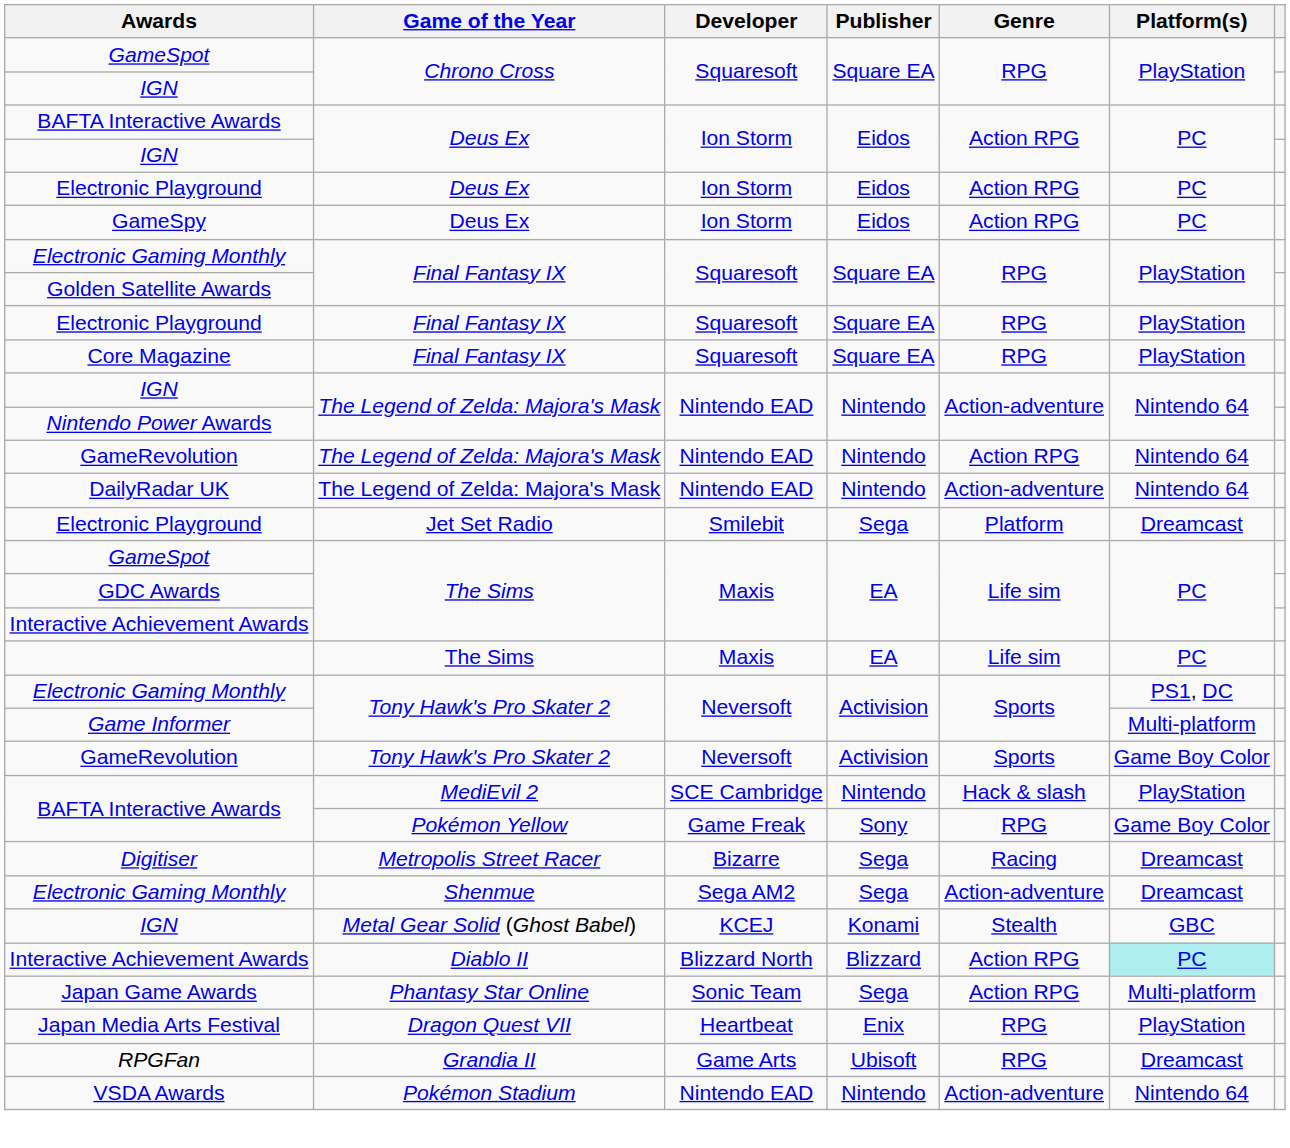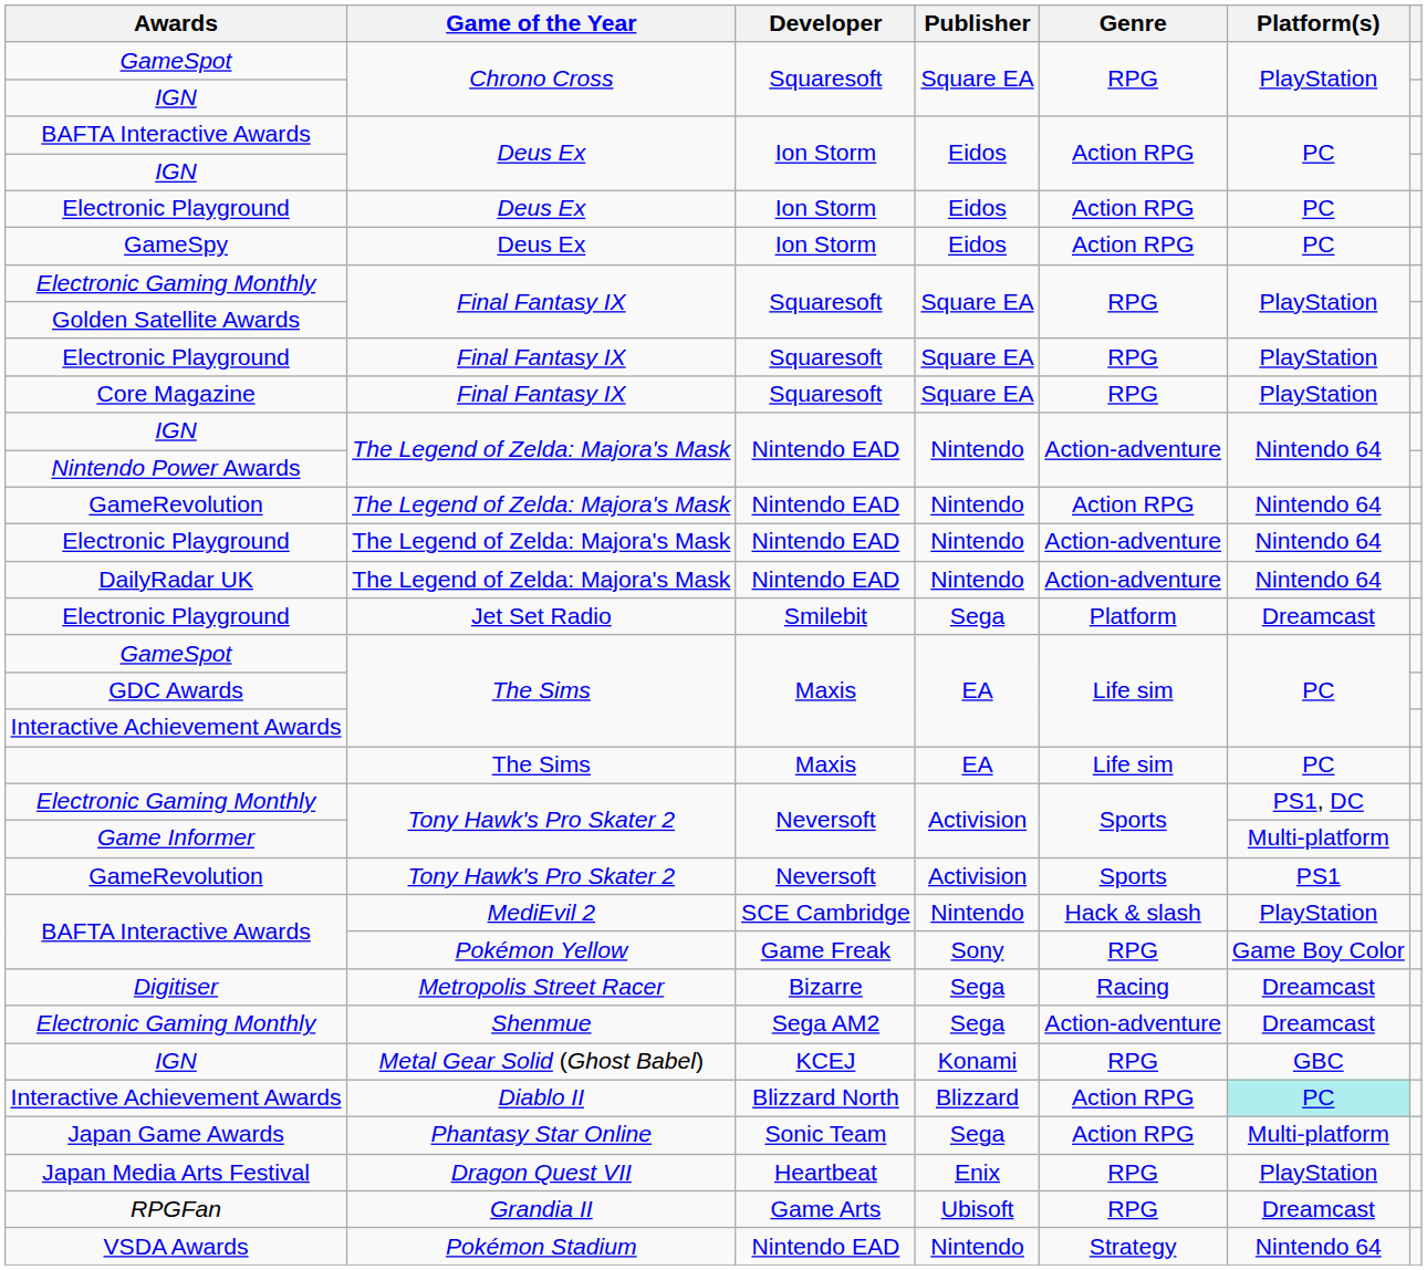 <table class="wikitable sortable" style="text-align:center;">
 <tr>
 <th>Awards</th>
 <th><a href='#'>Game of the Year</a></th>
 <th>Developer</th>
 <th>Publisher</th>
 <th>Genre</th>
 <th>Platform(s)</th>
 <th class="unsortable"></th>
 </tr>
 <tr>
 <td><em><a href='#'>GameSpot</a></em></td>
 <td rowspan="2"><em><a href='#'>Chrono Cross</a></em></td>
 <td rowspan="2"><a href='#'>Squaresoft</a></td>
 <td rowspan="2"><a href='#'>Square EA</a></td>
 <td rowspan="2"><a href='#'>RPG</a></td>
 <td rowspan="2"><a href='#'>PlayStation</a></td>
 <td></td>
 </tr>
 <tr>
 <td><em><a href='#'>IGN</a></em></td>
 <td></td>
 </tr>
 <tr>
 <td><a href='#'>BAFTA Interactive Awards</a></td>
 <td rowspan="2"><em><a href='#'>Deus Ex</a></em></td>
 <td rowspan="2"><a href='#'>Ion Storm</a></td>
 <td rowspan="2"><a href='#'>Eidos</a></td>
 <td rowspan="2"><a href='#'>Action RPG</a></td>
 <td rowspan="2"><a href='#'>PC</a></td>
 <td></td>
 </tr>
 <tr>
 <td><em><a href='#'>IGN</a></em></td>
 <td></td>
 </tr>
 <tr>
 <td><a href='#'>Electronic Playground</a></td>
 <td><em><a href='#'>Deus Ex</a></em></td>
 <td><a href='#'>Ion Storm</a></td>
 <td><a href='#'>Eidos</a></td>
 <td><a href='#'>Action RPG</a></td>
 <td><a href='#'>PC</a></td>
 <td></td>
 </tr>
 <tr>
 <td><a href='#'>GameSpy</a></td>
 <td><a href='#'>Deus Ex</a></td>
 <td><a href='#'>Ion Storm</a></td>
 <td><a href='#'>Eidos</a></td>
 <td><a href='#'>Action RPG</a></td>
 <td><a href='#'>PC</a></td>
 <td></td>
 </tr>
 <tr>
 <td><em><a href='#'>Electronic Gaming Monthly</a></em></td>
 <td rowspan="2"><em><a href='#'>Final Fantasy IX</a></em></td>
 <td rowspan="2"><a href='#'>Squaresoft</a></td>
 <td rowspan="2"><a href='#'>Square EA</a></td>
 <td rowspan="2"><a href='#'>RPG</a></td>
 <td rowspan="2"><a href='#'>PlayStation</a></td>
 <td></td>
 </tr>
 <tr>
 <td><a href='#'>Golden Satellite Awards</a></td>
 <td></td>
 </tr>
 <tr>
 <td><a href='#'>Electronic Playground</a></td>
 <td><em><a href='#'>Final Fantasy IX</a></em></td>
 <td><a href='#'>Squaresoft</a></td>
 <td><a href='#'>Square EA</a></td>
 <td><a href='#'>RPG</a></td>
 <td><a href='#'>PlayStation</a></td>
 <td></td>
 </tr>
 <tr>
 <td><a href='#'>Core Magazine</a></td>
 <td><em><a href='#'>Final Fantasy IX</a></em></td>
 <td><a href='#'>Squaresoft</a></td>
 <td><a href='#'>Square EA</a></td>
 <td><a href='#'>RPG</a></td>
 <td><a href='#'>PlayStation</a></td>
 <td></td>
 </tr>
 <tr>
 <td><em><a href='#'>IGN</a></em></td>
 <td rowspan="2"><em><a href='#'>The Legend of Zelda: Majora's Mask</a></em></td>
 <td rowspan="2"><a href='#'>Nintendo EAD</a></td>
 <td rowspan="2"><a href='#'>Nintendo</a></td>
 <td rowspan="2"><a href='#'>Action-adventure</a></td>
 <td rowspan="2"><a href='#'>Nintendo 64</a></td>
 <td></td>
 </tr>
 <tr>
 <td><a href='#'><em>Nintendo Power</em> Awards</a></td>
 <td></td>
 </tr>
 <tr>
 <td><a href='#'>GameRevolution</a></td>
 <td><em><a href='#'>The Legend of Zelda: Majora's Mask</a></em></td>
 <td><a href='#'>Nintendo EAD</a></td>
 <td><a href='#'>Nintendo</a></td>
 <td><a href='#'>Action RPG</a></td>
 <td><a href='#'>Nintendo 64</a></td>
 <td></td>
 </tr>
 <tr>
+<td><a href='#'>Electronic Playground</a></td>
+<td><a href='#'>The Legend of Zelda: Majora's Mask</a></td>
+<td><a href='#'>Nintendo EAD</a></td>
+<td><a href='#'>Nintendo</a></td>
+<td><a href='#'>Action-adventure</a></td>
+<td><a href='#'>Nintendo 64</a></td>
+<td></td>
+</tr>
+<tr>
 <td><a href='#'>DailyRadar UK</a></td>
 <td><a href='#'>The Legend of Zelda: Majora's Mask</a></td>
 <td><a href='#'>Nintendo EAD</a></td>
 <td><a href='#'>Nintendo</a></td>
 <td><a href='#'>Action-adventure</a></td>
 <td><a href='#'>Nintendo 64</a></td>
 <td></td>
 </tr>
 <tr>
 <td><a href='#'>Electronic Playground</a></td>
 <td><a href='#'>Jet Set Radio</a></td>
 <td><a href='#'>Smilebit</a></td>
 <td><a href='#'>Sega</a></td>
 <td><a href='#'>Platform</a></td>
 <td><a href='#'>Dreamcast</a></td>
 <td></td>
 </tr>
 <tr>
 <td><em><a href='#'>GameSpot</a></em></td>
 <td rowspan="3"><em><a href='#'>The Sims</a></em></td>
 <td rowspan="3"><a href='#'>Maxis</a></td>
 <td rowspan="3"><a href='#'>EA</a></td>
 <td rowspan="3"><a href='#'>Life sim</a></td>
 <td rowspan="3"><a href='#'>PC</a></td>
 <td></td>
 </tr>
 <tr>
 <td><a href='#'>GDC Awards</a></td>
 <td></td>
 </tr>
 <tr>
 <td><a href='#'>Interactive Achievement Awards</a></td>
 <td></td>
 </tr>
 <tr>
 <td></td>
 <td><a href='#'>The Sims</a></td>
 <td><a href='#'>Maxis</a></td>
 <td><a href='#'>EA</a></td>
 <td><a href='#'>Life sim</a></td>
 <td><a href='#'>PC</a></td>
 <td></td>
 </tr>
 <tr>
 <td><em><a href='#'>Electronic Gaming Monthly</a></em></td>
 <td rowspan="2"><em><a href='#'>Tony Hawk's Pro Skater 2</a></em></td>
 <td rowspan="2"><a href='#'>Neversoft</a></td>
 <td rowspan="2"><a href='#'>Activision</a></td>
 <td rowspan="2"><a href='#'>Sports</a></td>
 <td><a href='#'>PS1</a>, <a href='#'>DC</a></td>
 <td></td>
 </tr>
 <tr>
 <td><em><a href='#'>Game Informer</a></em></td>
 <td><a href='#'>Multi-platform</a></td>
 <td></td>
 </tr>
 <tr>
 <td><a href='#'>GameRevolution</a></td>
 <td><em><a href='#'>Tony Hawk's Pro Skater 2</a></em></td>
 <td><a href='#'>Neversoft</a></td>
 <td><a href='#'>Activision</a></td>
 <td><a href='#'>Sports</a></td>
-<td><a href='#'>Game Boy Color</a></td>
+<td><a href='#'>PS1</a></td>
 <td></td>
 </tr>
 <tr>
 <td rowspan="2"><a href='#'>BAFTA Interactive Awards</a></td>
 <td><em><a href='#'>MediEvil 2</a></em></td>
 <td><a href='#'>SCE Cambridge</a></td>
 <td><a href='#'>Nintendo</a></td>
 <td><a href='#'>Hack & slash</a></td>
 <td><a href='#'>PlayStation</a></td>
 <td></td>
 </tr>
 <tr>
 <td><em><a href='#'>Pokémon Yellow</a></em></td>
 <td><a href='#'>Game Freak</a></td>
 <td><a href='#'>Sony</a></td>
 <td><a href='#'>RPG</a></td>
 <td><a href='#'>Game Boy Color</a></td>
 <td></td>
 </tr>
 <tr>
 <td><em><a href='#'>Digitiser</a></em></td>
 <td><em><a href='#'>Metropolis Street Racer</a></em></td>
 <td><a href='#'>Bizarre</a></td>
 <td><a href='#'>Sega</a></td>
 <td><a href='#'>Racing</a></td>
 <td><a href='#'>Dreamcast</a></td>
 <td></td>
 </tr>
 <tr>
 <td><em><a href='#'>Electronic Gaming Monthly</a></em></td>
 <td><a href='#'><em>Shenmue</em></a></td>
 <td><a href='#'>Sega AM2</a></td>
 <td><a href='#'>Sega</a></td>
 <td><a href='#'>Action-adventure</a></td>
 <td><a href='#'>Dreamcast</a></td>
 <td></td>
 </tr>
 <tr>
 <td><em><a href='#'>IGN</a></em></td>
 <td><em><a href='#'>Metal Gear Solid</a></em> (<em>Ghost Babel</em>)</td>
 <td><a href='#'>KCEJ</a></td>
 <td><a href='#'>Konami</a></td>
-<td><a href='#'>Stealth</a></td>
+<td><a href='#'>RPG</a></td>
 <td><a href='#'>GBC</a></td>
 <td></td>
 </tr>
 <tr>
 <td><a href='#'>Interactive Achievement Awards</a></td>
 <td><em><a href='#'>Diablo II</a></em></td>
 <td><a href='#'>Blizzard North</a></td>
 <td><a href='#'>Blizzard</a></td>
 <td><a href='#'>Action RPG</a></td>
 <td style="background: paleturquoise;"><a href='#'>PC</a></td>
 <td></td>
 </tr>
 <tr>
 <td><a href='#'>Japan Game Awards</a></td>
 <td><em><a href='#'>Phantasy Star Online</a></em></td>
 <td><a href='#'>Sonic Team</a></td>
 <td><a href='#'>Sega</a></td>
 <td><a href='#'>Action RPG</a></td>
 <td><a href='#'>Multi-platform</a></td>
 <td></td>
 </tr>
 <tr>
 <td><a href='#'>Japan Media Arts Festival</a></td>
 <td><em><a href='#'>Dragon Quest VII</a></em></td>
 <td><a href='#'>Heartbeat</a></td>
 <td><a href='#'>Enix</a></td>
 <td><a href='#'>RPG</a></td>
 <td><a href='#'>PlayStation</a></td>
 <td></td>
 </tr>
 <tr>
 <td><em>RPGFan</em></td>
 <td><em><a href='#'>Grandia II</a></em></td>
 <td><a href='#'>Game Arts</a></td>
 <td><a href='#'>Ubisoft</a></td>
 <td><a href='#'>RPG</a></td>
 <td><a href='#'>Dreamcast</a></td>
 <td></td>
 </tr>
 <tr>
 <td><a href='#'>VSDA Awards</a></td>
 <td><em><a href='#'>Pokémon Stadium</a></em></td>
 <td><a href='#'>Nintendo EAD</a></td>
 <td><a href='#'>Nintendo</a></td>
-<td><a href='#'>Action-adventure</a></td>
+<td><a href='#'>Strategy</a></td>
 <td><a href='#'>Nintendo 64</a></td>
 <td></td>
 </tr>
 </table>
